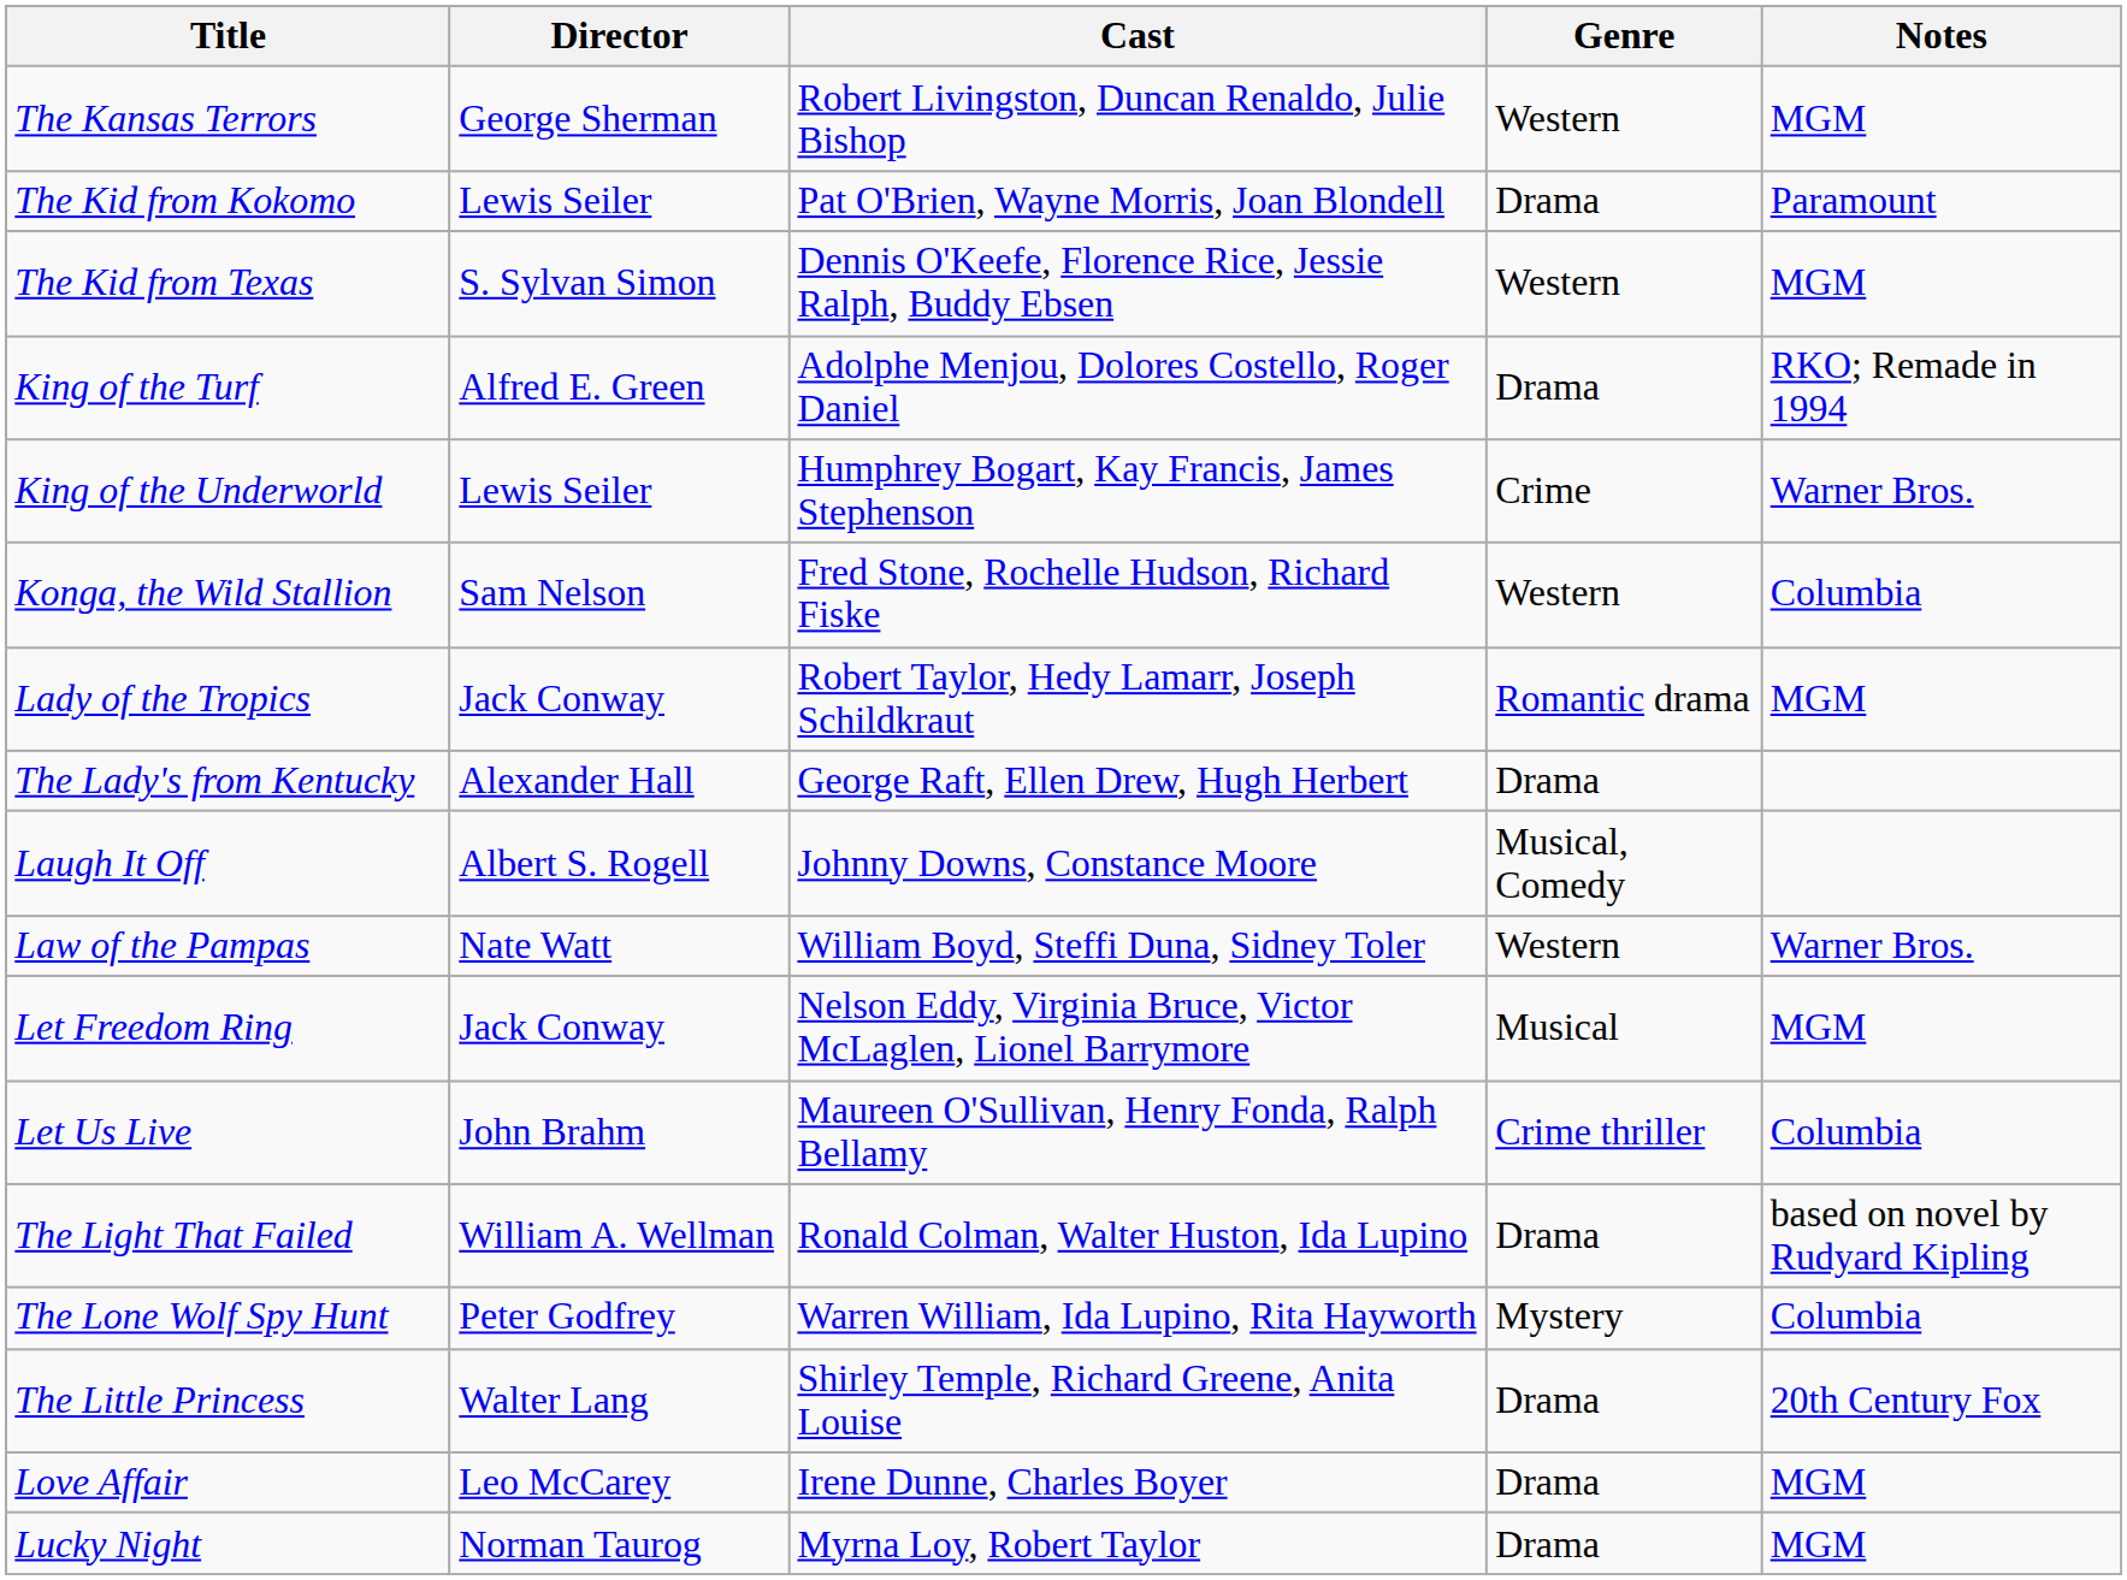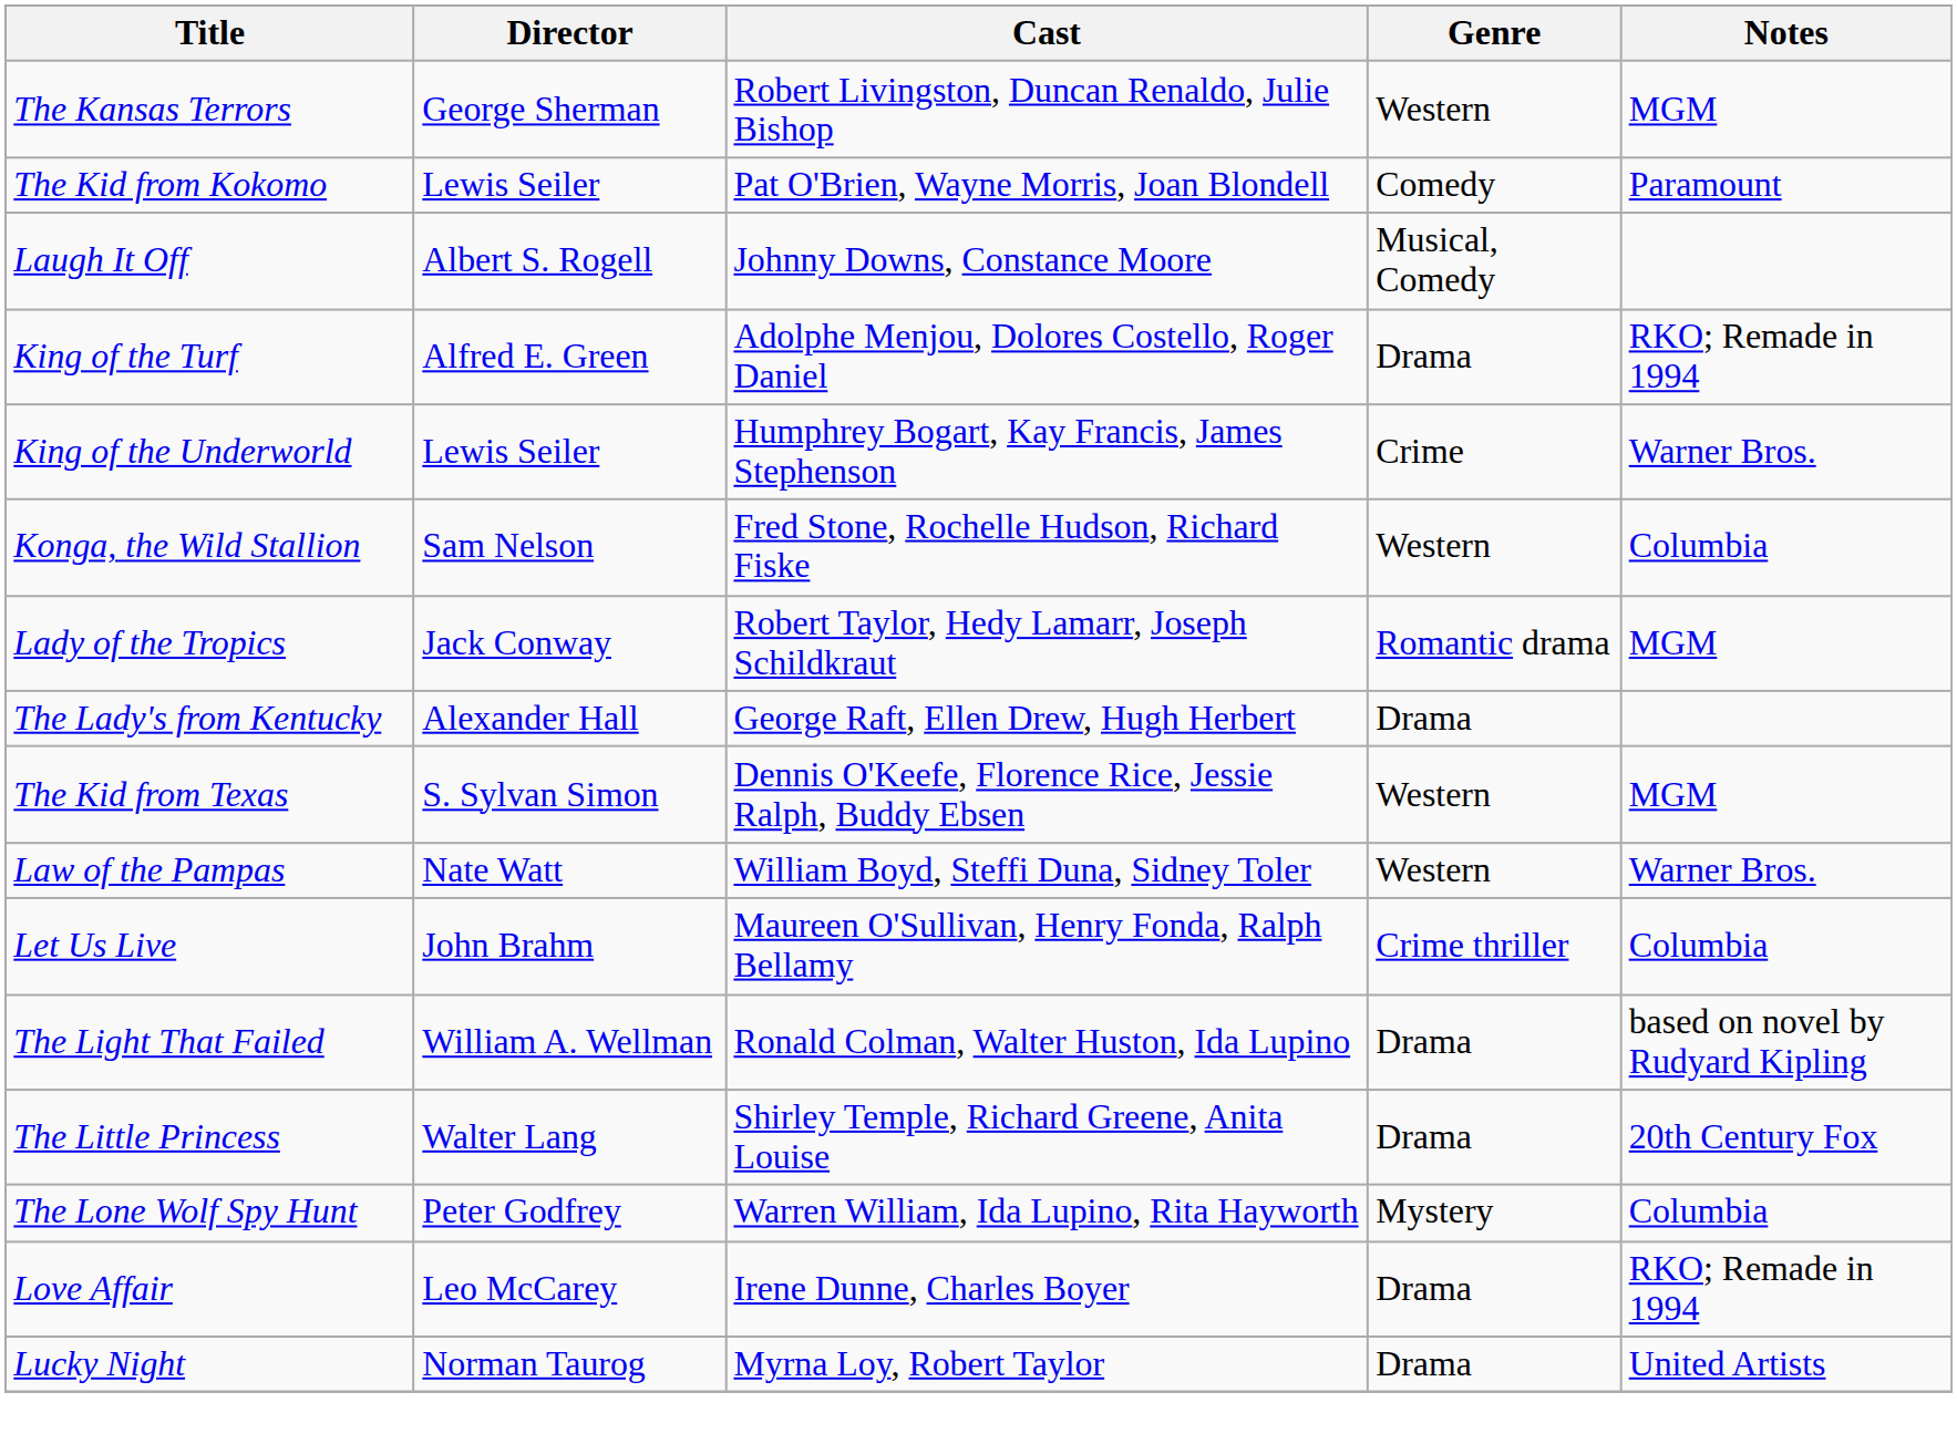 <table class="wikitable" width= "100%">
 <tr>
 <th width=21%>Title</th>
 <th width=16%>Director</th>
 <th width=33%>Cast</th>
 <th width=13%>Genre</th>
 <th width=17%>Notes</th>
 </tr>
 <tr>
 <td><em><a href='#'>The Kansas Terrors</a></em></td>
 <td><a href='#'>George Sherman</a></td>
 <td><a href='#'>Robert Livingston</a>, <a href='#'>Duncan Renaldo</a>, <a href='#'>Julie Bishop</a></td>
 <td>Western</td>
 <td><a href='#'>MGM</a></td>
 </tr>
 <tr>
 <td><em><a href='#'>The Kid from Kokomo</a></em></td>
 <td><a href='#'>Lewis Seiler</a></td>
 <td><a href='#'>Pat O'Brien</a>, <a href='#'>Wayne Morris</a>, <a href='#'>Joan Blondell</a></td>
-<td>Drama</td>
+<td>Comedy</td>
 <td><a href='#'>Paramount</a></td>
 </tr>
 <tr>
-<td><em><a href='#'>The Kid from Texas</a></em></td>
-<td><a href='#'>S. Sylvan Simon</a></td>
-<td><a href='#'>Dennis O'Keefe</a>, <a href='#'>Florence Rice</a>, <a href='#'>Jessie Ralph</a>, <a href='#'>Buddy Ebsen</a></td>
-<td>Western</td>
-<td><a href='#'>MGM</a></td>
+<td><em><a href='#'>Laugh It Off</a></em></td>
+<td><a href='#'>Albert S. Rogell</a></td>
+<td><a href='#'>Johnny Downs</a>, <a href='#'>Constance Moore</a></td>
+<td>Musical, Comedy</td>
+<td></td>
 </tr>
 <tr>
 <td><em><a href='#'>King of the Turf</a></em></td>
 <td><a href='#'>Alfred E. Green</a></td>
 <td><a href='#'>Adolphe Menjou</a>, <a href='#'>Dolores Costello</a>, <a href='#'>Roger Daniel</a></td>
 <td>Drama</td>
 <td><a href='#'>RKO</a>; Remade in <a href='#'>1994</a></td>
 </tr>
 <tr>
 <td><em><a href='#'>King of the Underworld</a></em></td>
 <td><a href='#'>Lewis Seiler</a></td>
 <td><a href='#'>Humphrey Bogart</a>, <a href='#'>Kay Francis</a>, <a href='#'>James Stephenson</a></td>
 <td>Crime</td>
 <td><a href='#'>Warner Bros.</a></td>
 </tr>
 <tr>
 <td><em><a href='#'>Konga, the Wild Stallion</a></em></td>
 <td><a href='#'>Sam Nelson</a></td>
 <td><a href='#'>Fred Stone</a>, <a href='#'>Rochelle Hudson</a>, <a href='#'>Richard Fiske</a></td>
 <td>Western</td>
 <td><a href='#'>Columbia</a></td>
 </tr>
 <tr>
 <td><em><a href='#'>Lady of the Tropics</a></em></td>
 <td><a href='#'>Jack Conway</a></td>
 <td><a href='#'>Robert Taylor</a>, <a href='#'>Hedy Lamarr</a>, <a href='#'>Joseph Schildkraut</a></td>
 <td><a href='#'>Romantic</a> drama</td>
 <td><a href='#'>MGM</a></td>
 </tr>
 <tr>
 <td><em><a href='#'>The Lady's from Kentucky</a></em></td>
 <td><a href='#'>Alexander Hall</a></td>
 <td><a href='#'>George Raft</a>, <a href='#'>Ellen Drew</a>, <a href='#'>Hugh Herbert</a></td>
 <td>Drama</td>
 <td></td>
 </tr>
 <tr>
-<td><em><a href='#'>Laugh It Off</a></em></td>
-<td><a href='#'>Albert S. Rogell</a></td>
-<td><a href='#'>Johnny Downs</a>, <a href='#'>Constance Moore</a></td>
-<td>Musical, Comedy</td>
-<td></td>
+<td><em><a href='#'>The Kid from Texas</a></em></td>
+<td><a href='#'>S. Sylvan Simon</a></td>
+<td><a href='#'>Dennis O'Keefe</a>, <a href='#'>Florence Rice</a>, <a href='#'>Jessie Ralph</a>, <a href='#'>Buddy Ebsen</a></td>
+<td>Western</td>
+<td><a href='#'>MGM</a></td>
 </tr>
 <tr>
 <td><em><a href='#'>Law of the Pampas</a></em></td>
 <td><a href='#'>Nate Watt</a></td>
 <td><a href='#'>William Boyd</a>, <a href='#'>Steffi Duna</a>, <a href='#'>Sidney Toler</a></td>
 <td>Western</td>
 <td><a href='#'>Warner Bros.</a></td>
-</tr>
-<tr>
-<td><em><a href='#'>Let Freedom Ring</a></em></td>
-<td><a href='#'>Jack Conway</a></td>
-<td><a href='#'>Nelson Eddy</a>, <a href='#'>Virginia Bruce</a>, <a href='#'>Victor McLaglen</a>, <a href='#'>Lionel Barrymore</a></td>
-<td>Musical</td>
-<td><a href='#'>MGM</a></td>
 </tr>
 <tr>
 <td><em><a href='#'>Let Us Live</a></em></td>
 <td><a href='#'>John Brahm</a></td>
 <td><a href='#'>Maureen O'Sullivan</a>, <a href='#'>Henry Fonda</a>, <a href='#'>Ralph Bellamy</a></td>
 <td><a href='#'>Crime thriller</a></td>
 <td><a href='#'>Columbia</a></td>
 </tr>
 <tr>
 <td><em><a href='#'>The Light That Failed</a></em></td>
 <td><a href='#'>William A. Wellman</a></td>
 <td><a href='#'>Ronald Colman</a>, <a href='#'>Walter Huston</a>, <a href='#'>Ida Lupino</a></td>
 <td>Drama</td>
 <td>based on novel by <a href='#'>Rudyard Kipling</a></td>
 </tr>
 <tr>
+<td><em><a href='#'>The Little Princess</a></em></td>
+<td><a href='#'>Walter Lang</a></td>
+<td><a href='#'>Shirley Temple</a>, <a href='#'>Richard Greene</a>, <a href='#'>Anita Louise</a></td>
+<td>Drama</td>
+<td><a href='#'>20th Century Fox</a></td>
+</tr>
+<tr>
 <td><em><a href='#'>The Lone Wolf Spy Hunt</a></em></td>
 <td><a href='#'>Peter Godfrey</a></td>
 <td><a href='#'>Warren William</a>, <a href='#'>Ida Lupino</a>, <a href='#'>Rita Hayworth</a></td>
 <td>Mystery</td>
 <td><a href='#'>Columbia</a></td>
 </tr>
 <tr>
-<td><em><a href='#'>The Little Princess</a></em></td>
-<td><a href='#'>Walter Lang</a></td>
-<td><a href='#'>Shirley Temple</a>, <a href='#'>Richard Greene</a>, <a href='#'>Anita Louise</a></td>
-<td>Drama</td>
-<td><a href='#'>20th Century Fox</a></td>
-</tr>
-<tr>
 <td><em><a href='#'>Love Affair</a></em></td>
 <td><a href='#'>Leo McCarey</a></td>
 <td><a href='#'>Irene Dunne</a>, <a href='#'>Charles Boyer</a></td>
 <td>Drama</td>
-<td><a href='#'>MGM</a></td>
+<td><a href='#'>RKO</a>; Remade in <a href='#'>1994</a></td>
 </tr>
 <tr>
 <td><em><a href='#'>Lucky Night</a></em></td>
 <td><a href='#'>Norman Taurog</a></td>
 <td><a href='#'>Myrna Loy</a>, <a href='#'>Robert Taylor</a></td>
 <td>Drama</td>
-<td><a href='#'>MGM</a></td>
+<td><a href='#'>United Artists</a></td>
 </tr>
 <tr>
 </tr>
 </table>
